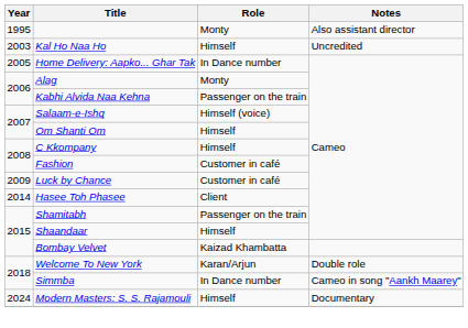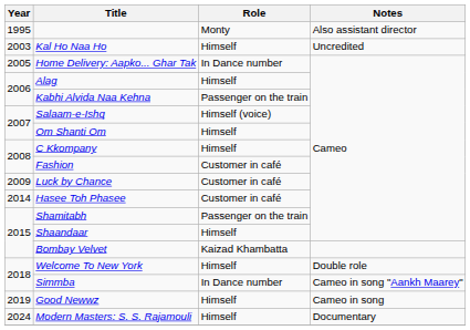 <table class="wikitable sortable">
 <tr>
 <th scope="col">Year</th>
 <th scope="col">Title</th>
 <th scope="col">Role</th>
 <th scope="col" class="unsortable">Notes</th>
 </tr>
 <tr>
 <td style="text-align:center;">1995</td>
 <td></td>
 <td>Monty</td>
 <td>Also assistant director</td>
 </tr>
 <tr>
 <td style="text-align:center;">2003</td>
 <td><em><a href='#'>Kal Ho Naa Ho</a></em></td>
 <td>Himself</td>
 <td>Uncredited</td>
 </tr>
 <tr>
 <td style="text-align:center;">2005</td>
 <td><em><a href='#'>Home Delivery: Aapko... Ghar Tak</a></em></td>
 <td>In Dance number</td>
 <td rowspan=11>Cameo</td>
 </tr>
 <tr>
 <td style="text-align:center;" rowspan=2>2006</td>
 <td><em><a href='#'>Alag</a></em></td>
-<td>Monty</td>
+<td>Himself</td>
 </tr>
 <tr>
 <td><em><a href='#'>Kabhi Alvida Naa Kehna</a></em></td>
 <td>Passenger on the train</td>
 </tr>
 <tr>
 <td style="text-align:center;" rowspan=2>2007</td>
 <td><em><a href='#'>Salaam-e-Ishq</a></em></td>
 <td>Himself (voice)</td>
 </tr>
 <tr>
 <td><em><a href='#'>Om Shanti Om</a></em></td>
 <td>Himself</td>
 </tr>
 <tr>
 <td style="text-align:center;" rowspan=2>2008</td>
 <td><em><a href='#'>C Kkompany</a></em></td>
 <td>Himself</td>
 </tr>
 <tr>
 <td><em><a href='#'>Fashion</a></em></td>
 <td>Customer in café</td>
 </tr>
 <tr>
 <td style="text-align:center;">2009</td>
 <td><em><a href='#'>Luck by Chance</a></em></td>
 <td>Customer in café</td>
 </tr>
 <tr>
 <td style="text-align:center;">2014</td>
 <td><em><a href='#'>Hasee Toh Phasee</a></em></td>
-<td>Client</td>
+<td>Customer in café</td>
 </tr>
 <tr>
 <td style="text-align:center;" rowspan=3>2015</td>
 <td><em><a href='#'>Shamitabh</a></em></td>
 <td>Passenger on the train</td>
 </tr>
 <tr>
 <td><em><a href='#'>Shaandaar</a></em></td>
 <td>Himself</td>
 </tr>
 <tr>
 <td><em><a href='#'>Bombay Velvet</a></em></td>
 <td>Kaizad Khambatta</td>
 <td></td>
 </tr>
 <tr>
 <td style="text-align:center;" rowspan=2>2018</td>
 <td><em><a href='#'>Welcome To New York</a></em></td>
-<td>Karan/Arjun</td>
+<td>Himself</td>
 <td>Double role</td>
 </tr>
 <tr>
 <td><em><a href='#'>Simmba</a></em></td>
 <td>In Dance number</td>
 <td>Cameo in song "<a href='#'>Aankh Maarey</a>"</td>
+</tr>
+<tr>
+<td style="text-align:center;">2019</td>
+<td><em><a href='#'>Good Newwz</a></em></td>
+<td>Himself</td>
+<td>Cameo in song </td>
 </tr>
 <tr>
 <td style="text-align:center;">2024</td>
 <td><em><a href='#'>Modern Masters: S. S. Rajamouli</a></em></td>
 <td>Himself</td>
 <td>Documentary</td>
 </tr>
 <tr>
 </tr>
 </table>
